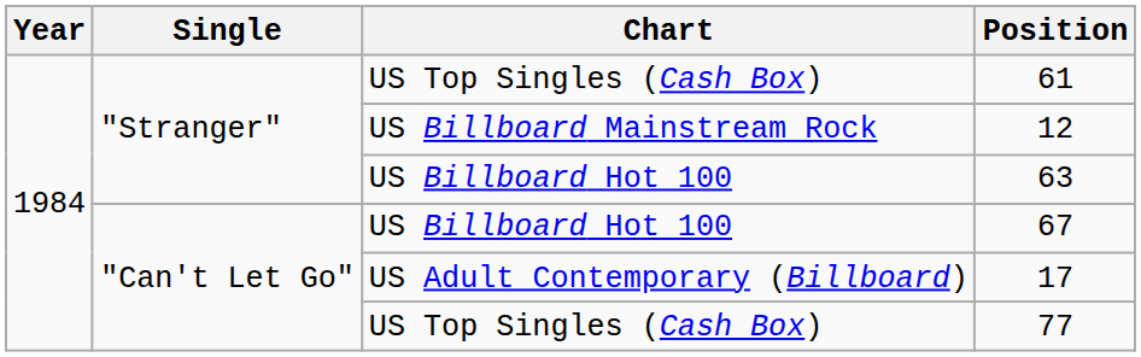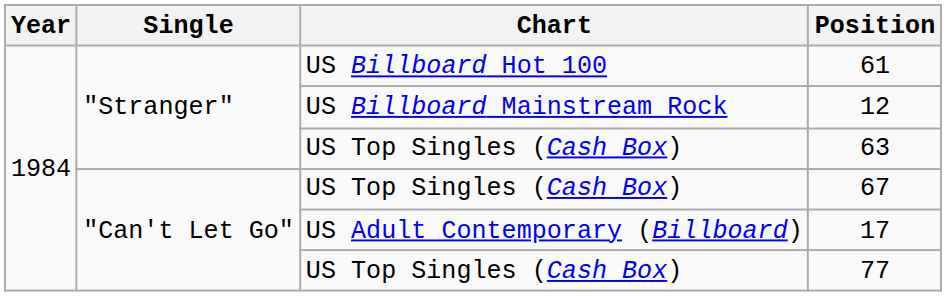 <table class="wikitable">
 <tr>
 <th>Year</th>
 <th>Single</th>
 <th>Chart</th>
 <th>Position</th>
 </tr>
 <tr>
 <td rowspan="6">1984</td>
 <td rowspan="3">"Stranger"</td>
-<td>US Top Singles (<em><a href='#'>Cash Box</a></em>) </td>
+<td>US <a href='#'><em>Billboard</em> Hot 100</a></td>
 <td align=center>61</td>
 </tr>
 <tr>
 <td>US <a href='#'><em>Billboard</em> Mainstream Rock</a></td>
 <td align=center>12</td>
 </tr>
 <tr>
-<td>US <a href='#'><em>Billboard</em> Hot 100</a></td>
+<td>US Top Singles (<em><a href='#'>Cash Box</a></em>) </td>
 <td align=center>63</td>
 </tr>
 <tr>
 <td rowspan="3">"Can't Let Go"</td>
-<td>US <a href='#'><em>Billboard</em> Hot 100</a></td>
+<td>US Top Singles (<em><a href='#'>Cash Box</a></em>) </td>
 <td align=center>67</td>
 </tr>
 <tr>
 <td>US <a href='#'>Adult Contemporary</a> (<em><a href='#'>Billboard</a></em>)</td>
 <td align=center>17</td>
 </tr>
 <tr>
 <td>US Top Singles (<em><a href='#'>Cash Box</a></em>) </td>
 <td align=center>77</td>
 </tr>
 </table>
